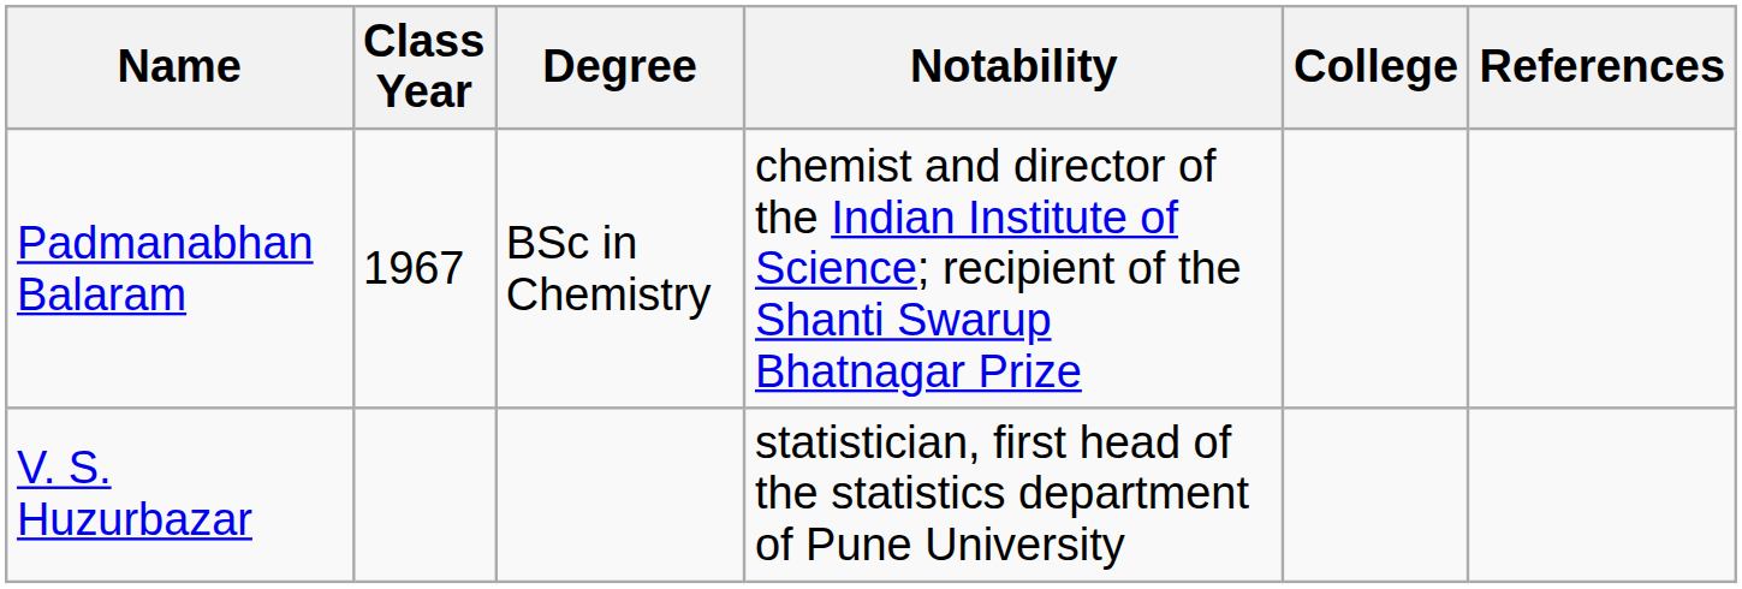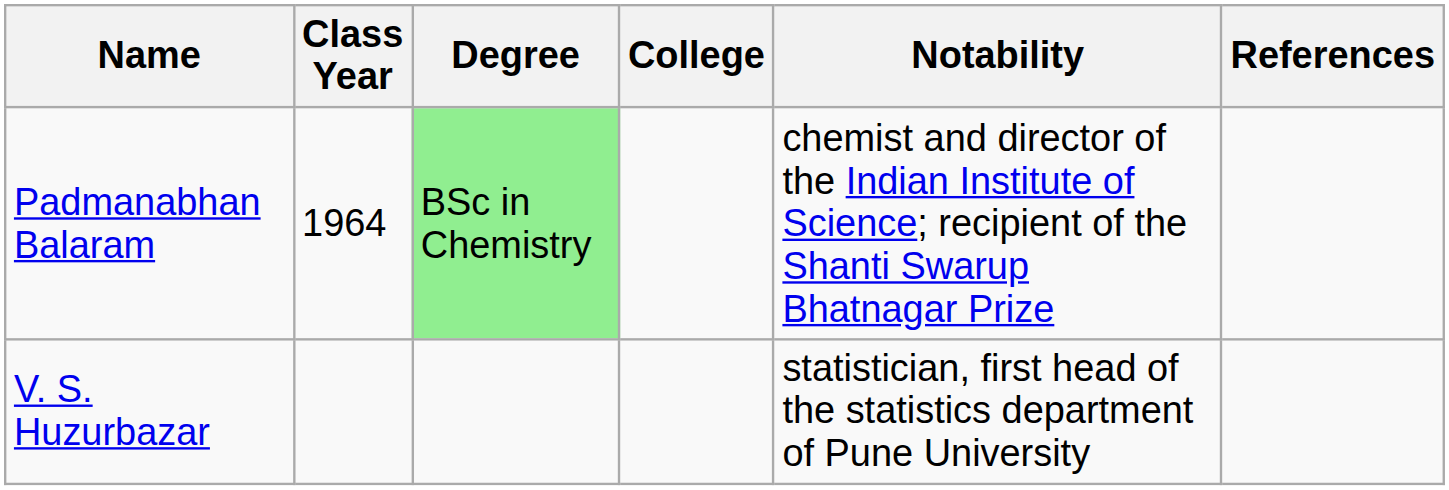 <table class="wikitable">
 <tr>
 <th>Name</th>
 <th>Class<br>Year</th>
 <th>Degree</th>
+<th>College</th>
 <th>Notability</th>
-<th>College</th>
 <th>References</th>
 </tr>
 <tr>
 <td><a href='#'>Padmanabhan Balaram</a></td>
-<td>1967</td>
-<td>BSc in Chemistry</td>
+<td>1964</td>
+<td style="background: lightgreen;">BSc in Chemistry</td>
+<td></td>
 <td>chemist and director of the <a href='#'>Indian Institute of Science</a>; recipient of the <a href='#'>Shanti Swarup Bhatnagar Prize</a></td>
-<td></td>
 <td></td>
 </tr>
 <tr>
 <td><a href='#'>V. S. Huzurbazar</a></td>
 <td></td>
 <td></td>
+<td></td>
 <td>statistician, first head of the statistics department of Pune University</td>
-<td></td>
 <td></td>
 </tr>
 </table>
